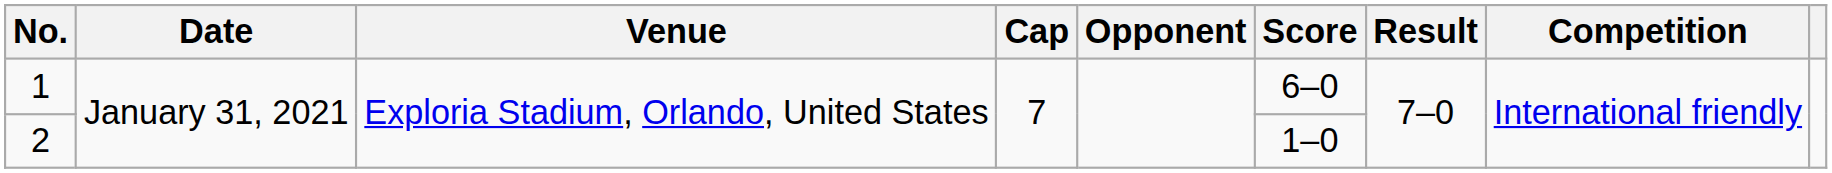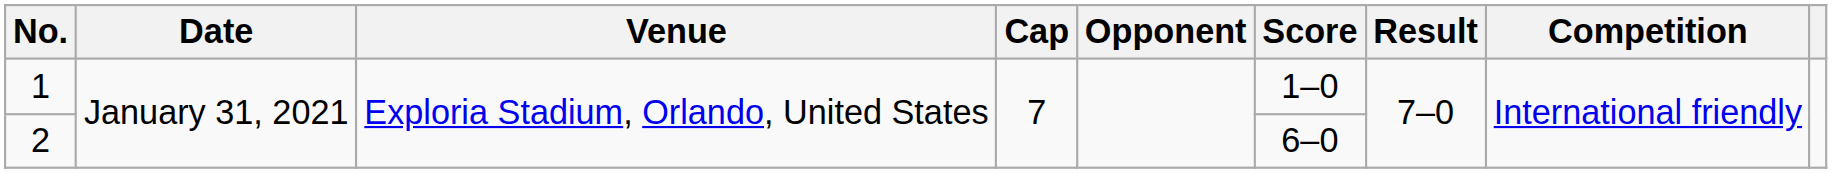 <table class=wikitable>
 <tr>
 <th scope=col>No.</th>
 <th scope=col>Date</th>
 <th scope=col>Venue</th>
 <th scope=col>Cap</th>
 <th scope=col>Opponent</th>
 <th scope=col>Score</th>
 <th scope=col>Result</th>
 <th scope=col>Competition</th>
 <th scope=col class=unsortable></th>
 </tr>
 <tr>
 <td align=center>1</td>
 <td rowspan=2>January 31, 2021</td>
 <td rowspan=2><a href='#'>Exploria Stadium</a>, <a href='#'>Orlando</a>, United States</td>
 <td rowspan=2 align=center>7</td>
 <td rowspan=2></td>
-<td align=center>6–0</td>
+<td align=center>1–0</td>
 <td rowspan=2 align=center>7–0</td>
 <td rowspan=2><a href='#'>International friendly</a></td>
 <td rowspan=2 align=center></td>
 </tr>
 <tr>
 <td align=center>2</td>
-<td align=center>1–0</td>
+<td align=center>6–0</td>
 </tr>
 </table>
